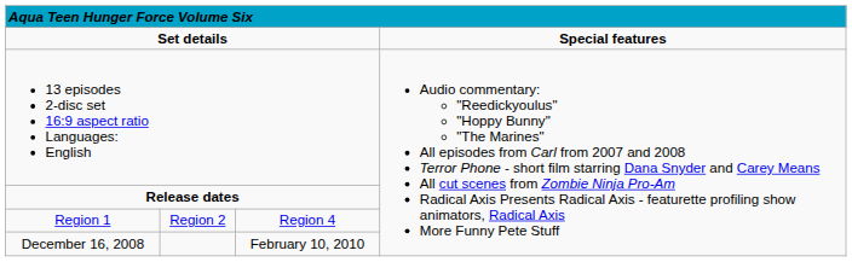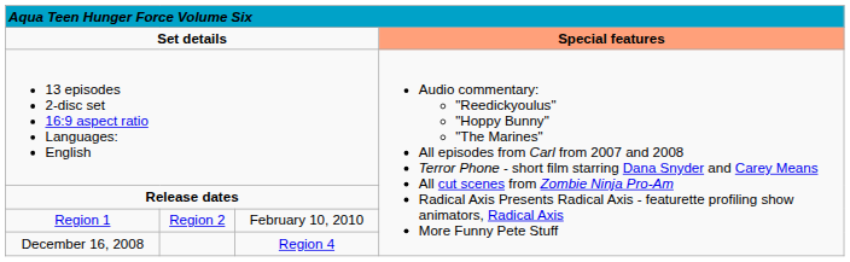 <table class="wikitable" style="font-size:95%;">
 <tr>
 <td colspan="5" style="background:#00a2c8;"><strong><em>Aqua Teen Hunger Force Volume Six</em></strong></td>
 </tr>
 <tr valign="top">
 <td style="text-align:center; width:400px;" colspan="3"><strong>Set details</strong> </td>
-<td style="width:300px; text-align:center;"><strong>Special features</strong></td>
+<td style="background: lightsalmon; width:300px; text-align:center;"><strong>Special features</strong></td>
 </tr>
 <tr valign="top">
 <td colspan="3"  style="text-align:left; width:200px;"><br><ul><li>13 episodes</li><li>2-disc set</li><li><a href='#'>16:9 aspect ratio</a></li><li>Languages:</li><li>English</li></ul></td>
 <td rowspan="4"  style="text-align:left; width:500px;"><br><ul><li>Audio commentary:<ul><li>"Reedickyoulus"</li><li>"Hoppy Bunny"</li><li>"The Marines"</li></ul></li><li>All episodes from <em>Carl</em> from 2007 and 2008</li><li><em>Terror Phone</em> - short film starring <a href='#'>Dana Snyder</a> and <a href='#'>Carey Means</a></li><li>All <a href='#'>cut scenes</a> from <em><a href='#'>Zombie Ninja Pro-Am</a></em></li><li>Radical Axis Presents Radical Axis - featurette profiling show animators, <a href='#'>Radical Axis</a></li><li>More Funny Pete Stuff</li></ul></td>
 </tr>
 <tr>
 <td colspan="3" style="text-align:center;"><strong>Release dates</strong></td>
 </tr>
 <tr>
 <td style="text-align:center;"><a href='#'>Region 1</a></td>
 <td style="text-align:center;"><a href='#'>Region 2</a></td>
-<td style="text-align:center;"><a href='#'>Region 4</a></td>
+<td style="text-align:center;">February 10, 2010</td>
 </tr>
 <tr>
 <td style="text-align:center;">December 16, 2008</td>
 <td></td>
-<td style="text-align:center;">February 10, 2010</td>
+<td style="text-align:center;"><a href='#'>Region 4</a></td>
 </tr>
 </table>
